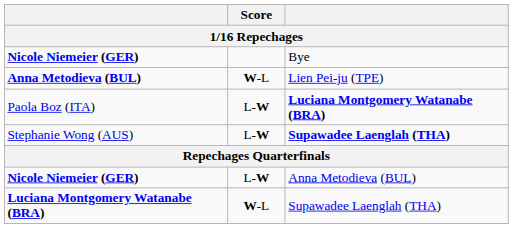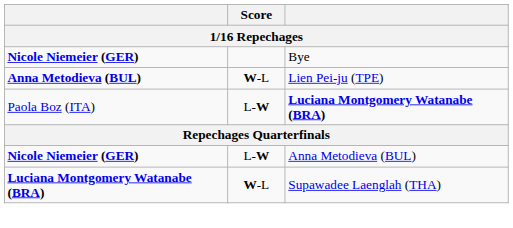 <table class="wikitable" style="text-align: left; ">
 <tr>
 <th align="right" width="280"></th>
 <th width="65">Score</th>
 <th align="left" width="280"></th>
 </tr>
 <tr>
 <th colspan=3>1/16 Repechages</th>
 </tr>
 <tr>
 <td><strong> <a href='#'>Nicole Niemeier</a> (<a href='#'>GER</a>)</strong></td>
 <td align="center"></td>
 <td>Bye</td>
 </tr>
 <tr>
 <td><strong> <a href='#'>Anna Metodieva</a> (<a href='#'>BUL</a>)</strong></td>
 <td align="center"><strong>W</strong>-L</td>
 <td> <a href='#'>Lien Pei-ju</a> (<a href='#'>TPE</a>)</td>
 </tr>
 <tr>
 <td> <a href='#'>Paola Boz</a> (<a href='#'>ITA</a>)</td>
 <td align="center">L-<strong>W</strong></td>
 <td><strong> <a href='#'>Luciana Montgomery Watanabe</a> (<a href='#'>BRA</a>)</strong></td>
 </tr>
 <tr>
-<td> <a href='#'>Stephanie Wong</a> (<a href='#'>AUS</a>)</td>
-<td align="center">L-<strong>W</strong></td>
-<td><strong> <a href='#'>Supawadee Laenglah</a> (<a href='#'>THA</a>)</strong></td>
-</tr>
-<tr>
 <th colspan=3>Repechages Quarterfinals</th>
 </tr>
 <tr>
 <td><strong> <a href='#'>Nicole Niemeier</a> (<a href='#'>GER</a>)</strong></td>
 <td align="center">L-<strong>W</strong></td>
 <td> <a href='#'>Anna Metodieva</a> (<a href='#'>BUL</a>)</td>
 </tr>
 <tr>
 <td><strong> <a href='#'>Luciana Montgomery Watanabe</a> (<a href='#'>BRA</a>)</strong></td>
 <td align="center"><strong>W</strong>-L</td>
 <td> <a href='#'>Supawadee Laenglah</a> (<a href='#'>THA</a>)</td>
 </tr>
 </table>
